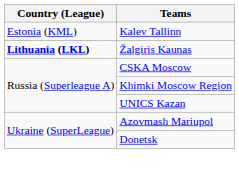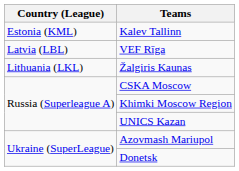 <table class=wikitable style="text-align:left">
 <tr>
 <th>Country (League)</th>
 <th>Teams</th>
 </tr>
 <tr>
 <td> <a href='#'>Estonia</a> (<a href='#'>KML</a>)</td>
 <td><a href='#'>Kalev Tallinn</a></td>
 </tr>
 <tr>
-<td><strong> <a href='#'>Lithuania</a> (<a href='#'>LKL</a>)</strong></td>
+<td> <a href='#'>Latvia</a> (<a href='#'>LBL</a>)</td>
+<td><a href='#'>VEF Rīga</a></td>
+</tr>
+<tr>
+<td> <a href='#'>Lithuania</a> (<a href='#'>LKL</a>)</td>
 <td><a href='#'>Žalgiris Kaunas</a></td>
 </tr>
 <tr>
 <td rowspan=3> Russia (<a href='#'>Superleague A</a>)</td>
 <td><a href='#'>CSKA Moscow</a></td>
 </tr>
 <tr>
 <td><a href='#'>Khimki Moscow Region</a></td>
 </tr>
 <tr>
 <td><a href='#'>UNICS Kazan</a></td>
 </tr>
 <tr>
 <td rowspan=2> <a href='#'>Ukraine</a> (<a href='#'>SuperLeague</a>)</td>
 <td><a href='#'>Azovmash Mariupol</a></td>
 </tr>
 <tr>
 <td><a href='#'>Donetsk</a></td>
 </tr>
 </table>
